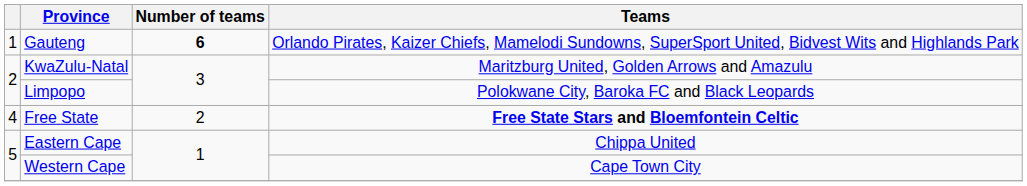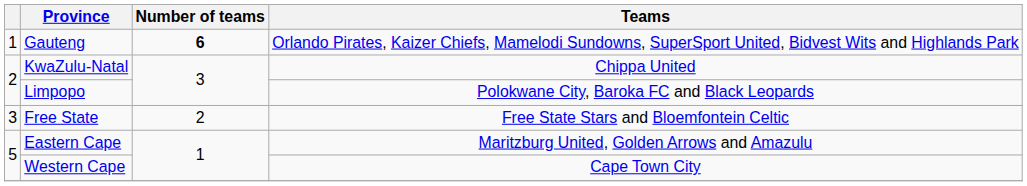 <table class="wikitable">
 <tr>
 <th></th>
 <th><a href='#'>Province</a></th>
 <th>Number of teams</th>
 <th>Teams</th>
 </tr>
 <tr>
 <td>1</td>
 <td><a href='#'>Gauteng</a></td>
 <td align=center><strong>6</strong></td>
 <td align=center><a href='#'>Orlando Pirates</a>, <a href='#'>Kaizer Chiefs</a>, <a href='#'>Mamelodi Sundowns</a>, <a href='#'>SuperSport United</a>, <a href='#'>Bidvest Wits</a> and <a href='#'>Highlands Park</a></td>
 </tr>
 <tr>
 <td rowspan=2>2</td>
 <td><a href='#'>KwaZulu-Natal</a></td>
 <td rowspan=2 align=center>3</td>
-<td align=center><a href='#'>Maritzburg United</a>, <a href='#'>Golden Arrows</a> and <a href='#'>Amazulu</a></td>
+<td align=center><a href='#'>Chippa United</a></td>
 </tr>
 <tr>
 <td><a href='#'>Limpopo</a></td>
 <td rowspan=1 align=center><a href='#'>Polokwane City</a>, <a href='#'>Baroka FC</a> and <a href='#'>Black Leopards</a></td>
 </tr>
 <tr>
-<td rowspan=1>4</td>
+<td rowspan=1>3</td>
 <td><a href='#'>Free State</a></td>
 <td rowspan=1 align=center>2</td>
-<td align=center><strong><a href='#'>Free State Stars</a> and <a href='#'>Bloemfontein Celtic</a></strong></td>
+<td align=center><a href='#'>Free State Stars</a> and <a href='#'>Bloemfontein Celtic</a></td>
 </tr>
 <tr>
 <td rowspan=2>5</td>
 <td><a href='#'>Eastern Cape</a></td>
 <td rowspan=2 align=center>1</td>
-<td align=center><a href='#'>Chippa United</a></td>
+<td align=center><a href='#'>Maritzburg United</a>, <a href='#'>Golden Arrows</a> and <a href='#'>Amazulu</a></td>
 </tr>
 <tr>
 <td><a href='#'>Western Cape</a></td>
 <td align=center><a href='#'>Cape Town City</a></td>
 </tr>
 <tr>
 </tr>
 </table>
